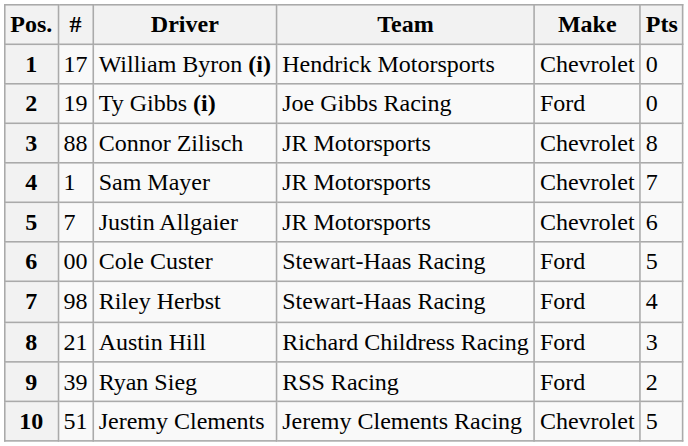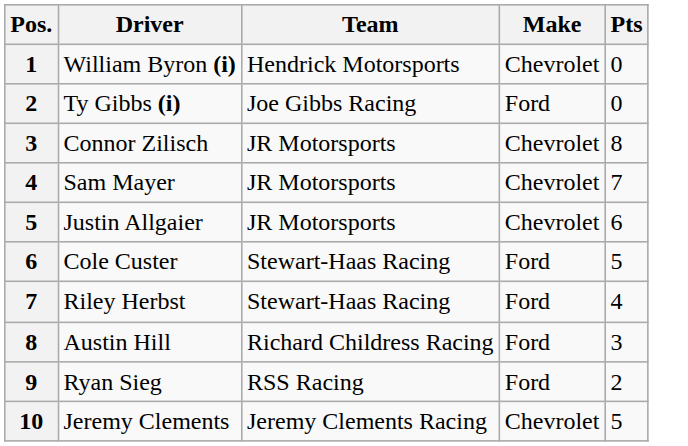 <table class="wikitable" style="font-size:95%">
 <tr>
 <th>Pos.</th>
-<th>#</th>
 <th>Driver</th>
 <th>Team</th>
 <th>Make</th>
 <th>Pts</th>
 </tr>
 <tr>
 <th>1</th>
-<td>17</td>
 <td>William Byron <strong>(i)</strong></td>
 <td>Hendrick Motorsports</td>
 <td>Chevrolet</td>
 <td>0</td>
 </tr>
 <tr>
 <th>2</th>
-<td>19</td>
 <td>Ty Gibbs <strong>(i)</strong></td>
 <td>Joe Gibbs Racing</td>
 <td>Ford</td>
 <td>0</td>
 </tr>
 <tr>
 <th>3</th>
-<td>88</td>
 <td>Connor Zilisch</td>
 <td>JR Motorsports</td>
 <td>Chevrolet</td>
 <td>8</td>
 </tr>
 <tr>
 <th>4</th>
-<td>1</td>
 <td>Sam Mayer</td>
 <td>JR Motorsports</td>
 <td>Chevrolet</td>
 <td>7</td>
 </tr>
 <tr>
 <th>5</th>
-<td>7</td>
 <td>Justin Allgaier</td>
 <td>JR Motorsports</td>
 <td>Chevrolet</td>
 <td>6</td>
 </tr>
 <tr>
 <th>6</th>
-<td>00</td>
 <td>Cole Custer</td>
 <td>Stewart-Haas Racing</td>
 <td>Ford</td>
 <td>5</td>
 </tr>
 <tr>
 <th>7</th>
-<td>98</td>
 <td>Riley Herbst</td>
 <td>Stewart-Haas Racing</td>
 <td>Ford</td>
 <td>4</td>
 </tr>
 <tr>
 <th>8</th>
-<td>21</td>
 <td>Austin Hill</td>
 <td>Richard Childress Racing</td>
 <td>Ford</td>
 <td>3</td>
 </tr>
 <tr>
 <th>9</th>
-<td>39</td>
 <td>Ryan Sieg</td>
 <td>RSS Racing</td>
 <td>Ford</td>
 <td>2</td>
 </tr>
 <tr>
 <th>10</th>
-<td>51</td>
 <td>Jeremy Clements</td>
 <td>Jeremy Clements Racing</td>
 <td>Chevrolet</td>
 <td>5</td>
 </tr>
 </table>
